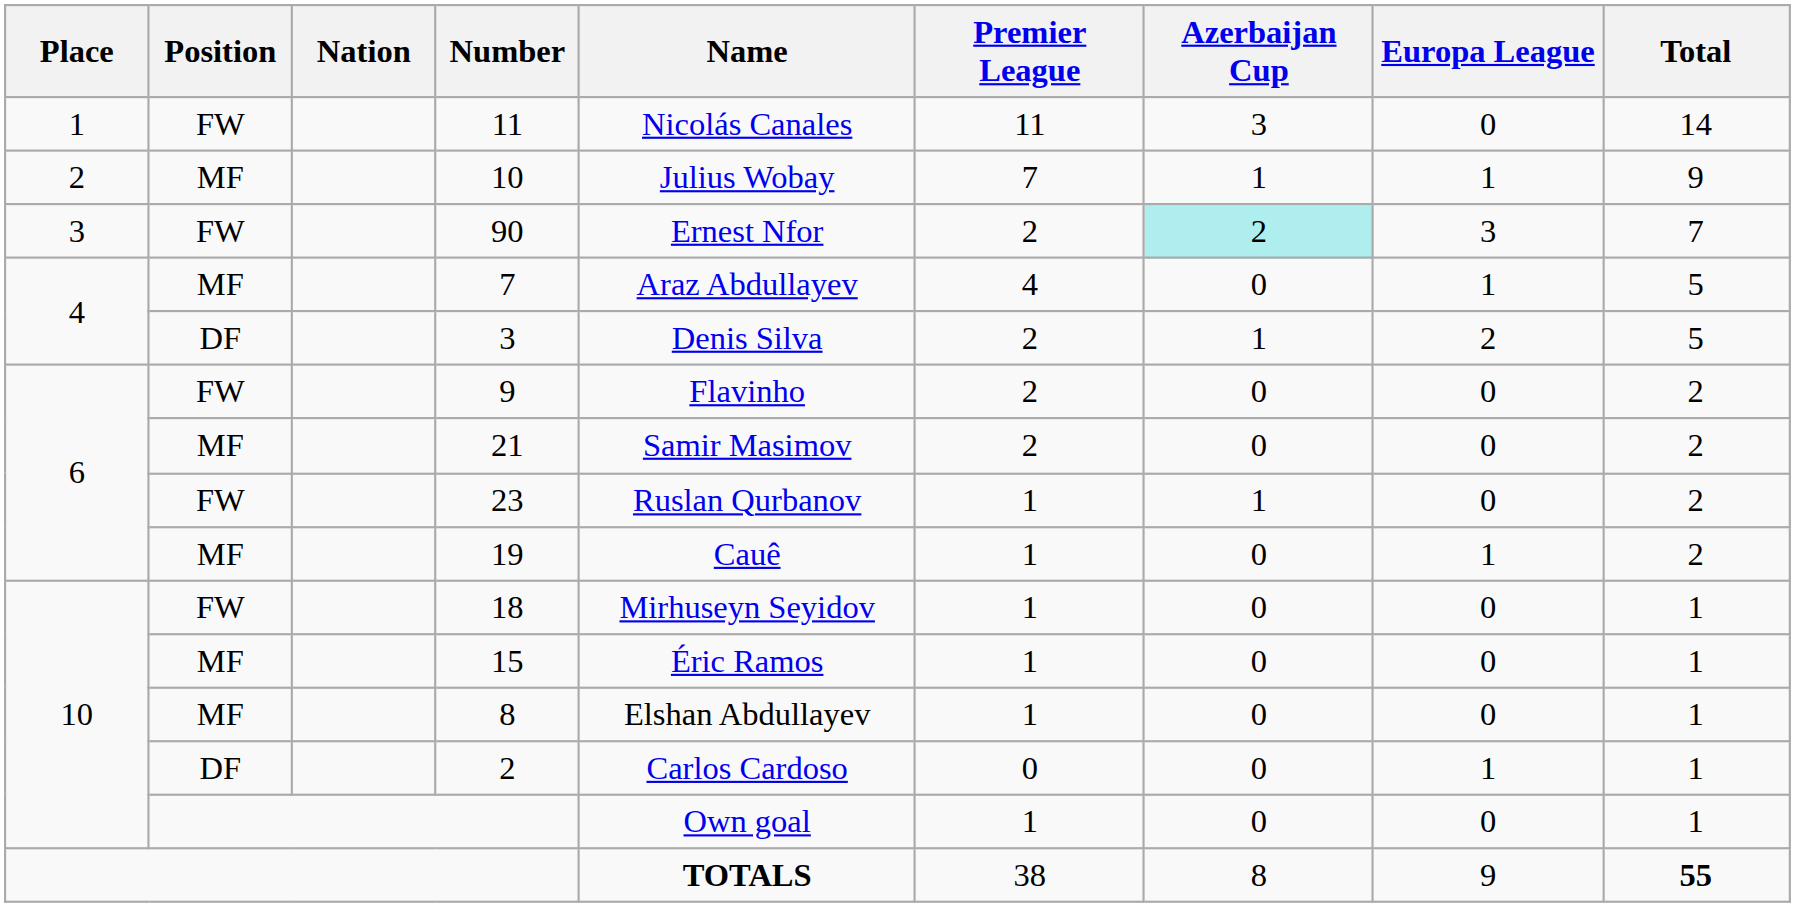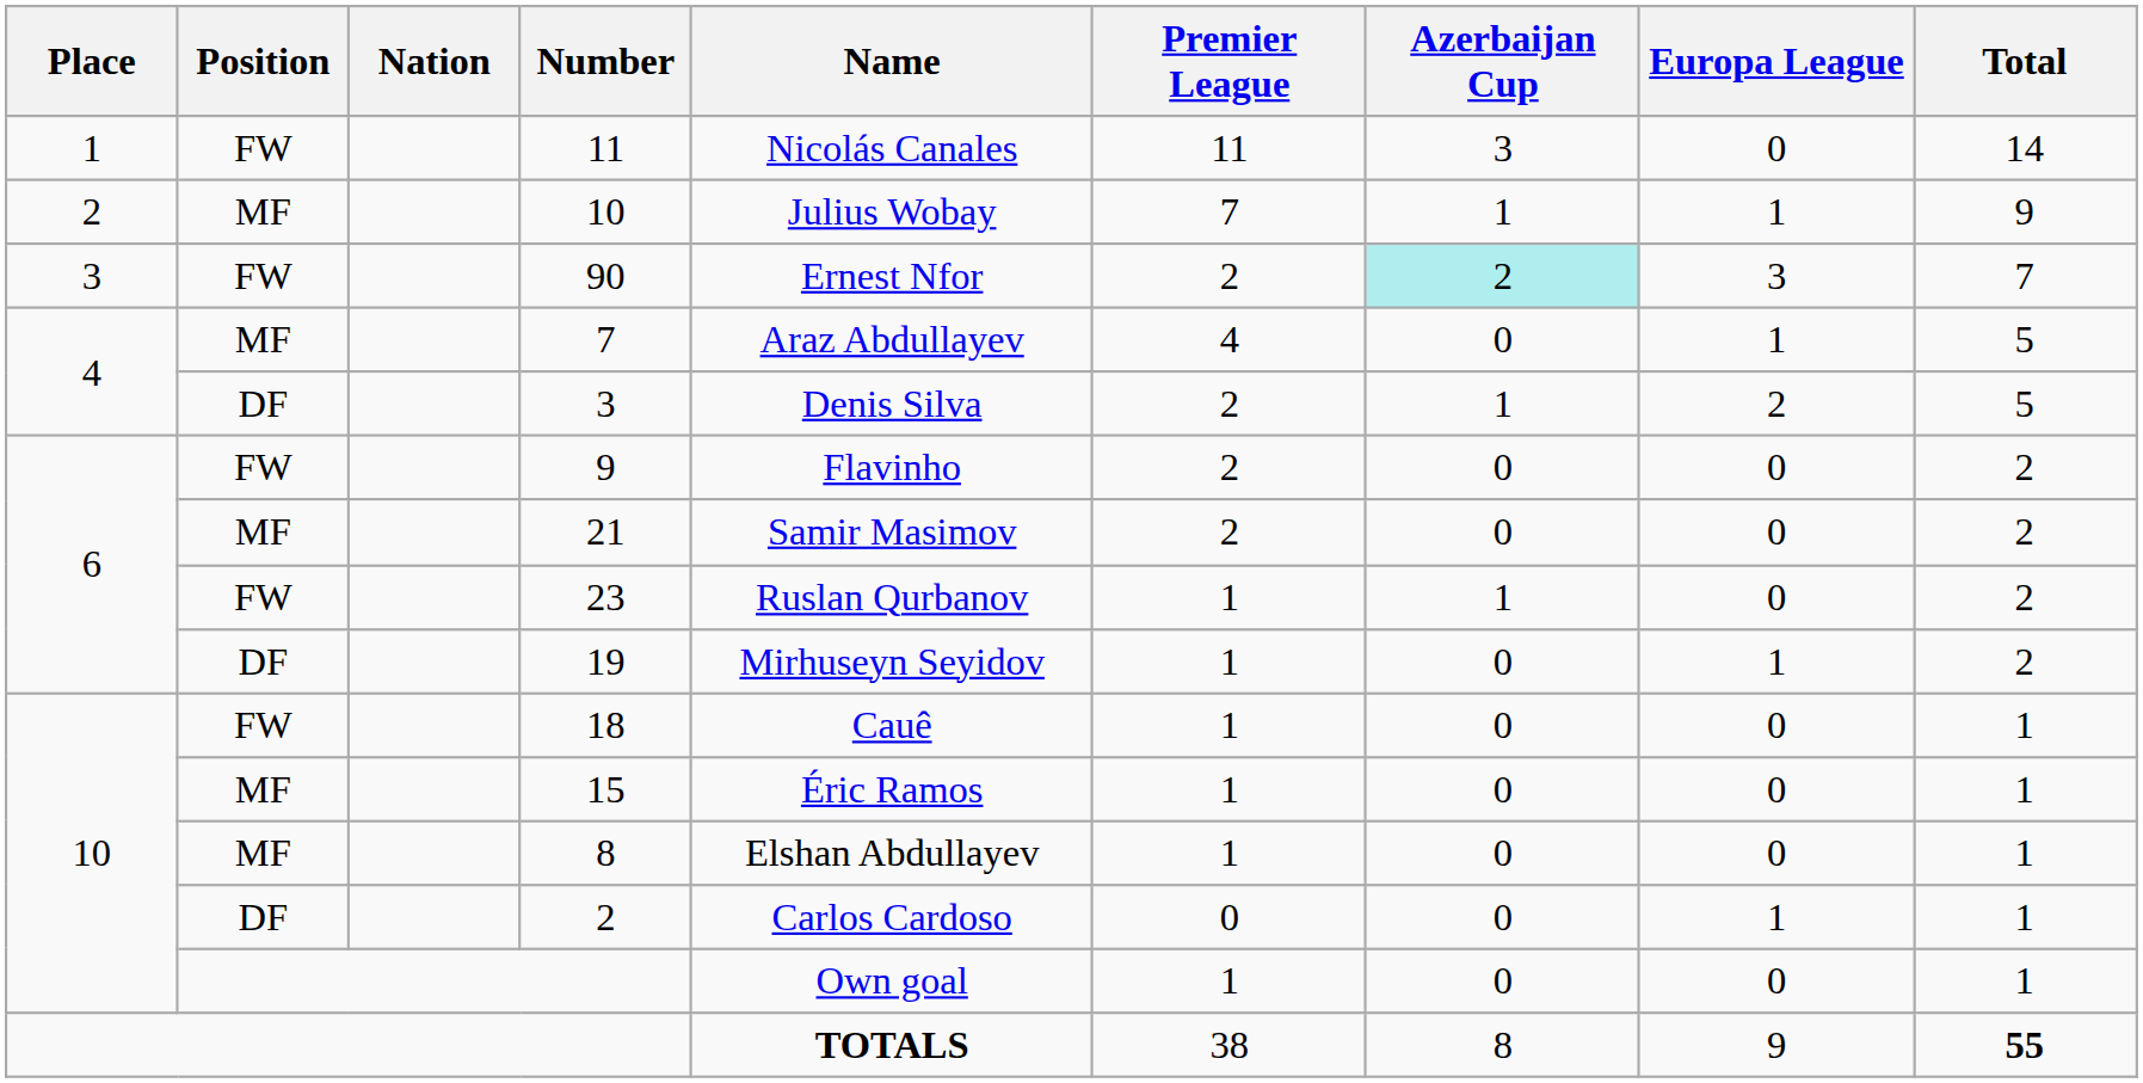 <table class="wikitable" style="font-size: 95%; text-align: center;">
 <tr>
 <th width=60>Place</th>
 <th width=60>Position</th>
 <th width=60>Nation</th>
 <th width=60>Number</th>
 <th width=150>Name</th>
 <th width=100><a href='#'>Premier League</a></th>
 <th width=100><a href='#'>Azerbaijan Cup</a></th>
 <th width=100><a href='#'>Europa League</a></th>
 <th width=80>Total</th>
 </tr>
 <tr>
 <td>1</td>
 <td>FW</td>
 <td></td>
 <td>11</td>
 <td><a href='#'>Nicolás Canales</a></td>
 <td>11</td>
 <td>3</td>
 <td>0</td>
 <td>14</td>
 </tr>
 <tr>
 <td>2</td>
 <td>MF</td>
 <td></td>
 <td>10</td>
 <td><a href='#'>Julius Wobay</a></td>
 <td>7</td>
 <td>1</td>
 <td>1</td>
 <td>9</td>
 </tr>
 <tr>
 <td>3</td>
 <td>FW</td>
 <td></td>
 <td>90</td>
 <td><a href='#'>Ernest Nfor</a></td>
 <td>2</td>
 <td style="background: paleturquoise;">2</td>
 <td>3</td>
 <td>7</td>
 </tr>
 <tr>
 <td rowspan="2">4</td>
 <td>MF</td>
 <td></td>
 <td>7</td>
 <td><a href='#'>Araz Abdullayev</a></td>
 <td>4</td>
 <td>0</td>
 <td>1</td>
 <td>5</td>
 </tr>
 <tr>
 <td>DF</td>
 <td></td>
 <td>3</td>
 <td><a href='#'>Denis Silva</a></td>
 <td>2</td>
 <td>1</td>
 <td>2</td>
 <td>5</td>
 </tr>
 <tr>
 <td rowspan="4">6</td>
 <td>FW</td>
 <td></td>
 <td>9</td>
 <td><a href='#'>Flavinho</a></td>
 <td>2</td>
 <td>0</td>
 <td>0</td>
 <td>2</td>
 </tr>
 <tr>
 <td>MF</td>
 <td></td>
 <td>21</td>
 <td><a href='#'>Samir Masimov</a></td>
 <td>2</td>
 <td>0</td>
 <td>0</td>
 <td>2</td>
 </tr>
 <tr>
 <td>FW</td>
 <td></td>
 <td>23</td>
 <td><a href='#'>Ruslan Qurbanov</a></td>
 <td>1</td>
 <td>1</td>
 <td>0</td>
 <td>2</td>
 </tr>
 <tr>
-<td>MF</td>
+<td>DF</td>
 <td></td>
 <td>19</td>
-<td><a href='#'>Cauê</a></td>
+<td><a href='#'>Mirhuseyn Seyidov</a></td>
 <td>1</td>
 <td>0</td>
 <td>1</td>
 <td>2</td>
 </tr>
 <tr>
 <td rowspan="5">10</td>
 <td>FW</td>
 <td></td>
 <td>18</td>
-<td><a href='#'>Mirhuseyn Seyidov</a></td>
+<td><a href='#'>Cauê</a></td>
 <td>1</td>
 <td>0</td>
 <td>0</td>
 <td>1</td>
 </tr>
 <tr>
 <td>MF</td>
 <td></td>
 <td>15</td>
 <td><a href='#'>Éric Ramos</a></td>
 <td>1</td>
 <td>0</td>
 <td>0</td>
 <td>1</td>
 </tr>
 <tr>
 <td>MF</td>
 <td></td>
 <td>8</td>
 <td>Elshan Abdullayev</td>
 <td>1</td>
 <td>0</td>
 <td>0</td>
 <td>1</td>
 </tr>
 <tr>
 <td>DF</td>
 <td></td>
 <td>2</td>
 <td><a href='#'>Carlos Cardoso</a></td>
 <td>0</td>
 <td>0</td>
 <td>1</td>
 <td>1</td>
 </tr>
 <tr>
 <td colspan="3"></td>
 <td><a href='#'>Own goal</a></td>
 <td>1</td>
 <td>0</td>
 <td>0</td>
 <td>1</td>
 </tr>
 <tr>
 <td colspan="4"></td>
 <td><strong>TOTALS</strong></td>
 <td>38</td>
 <td>8</td>
 <td>9</td>
 <td><strong>55</strong></td>
 </tr>
 </table>
